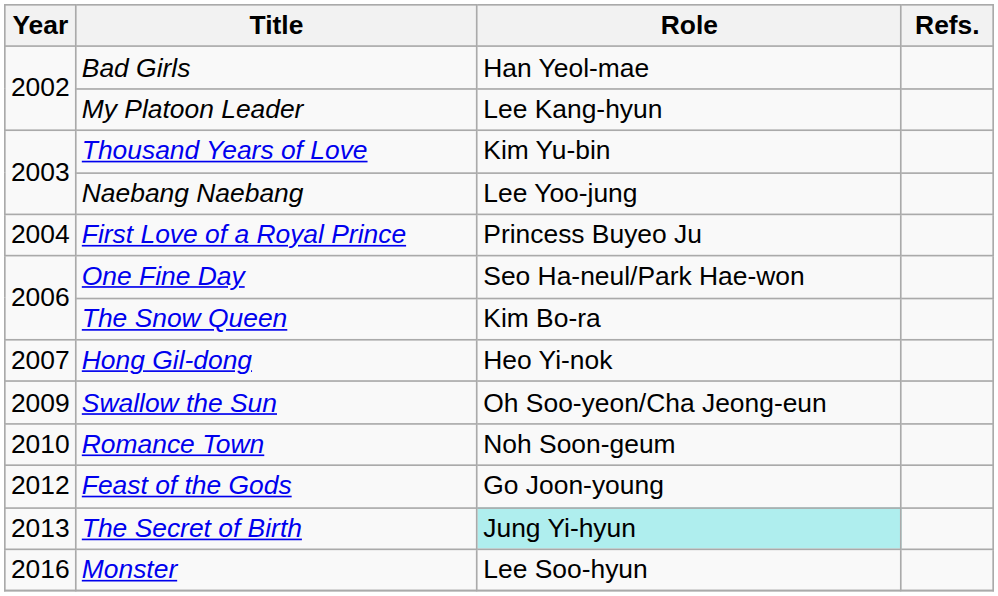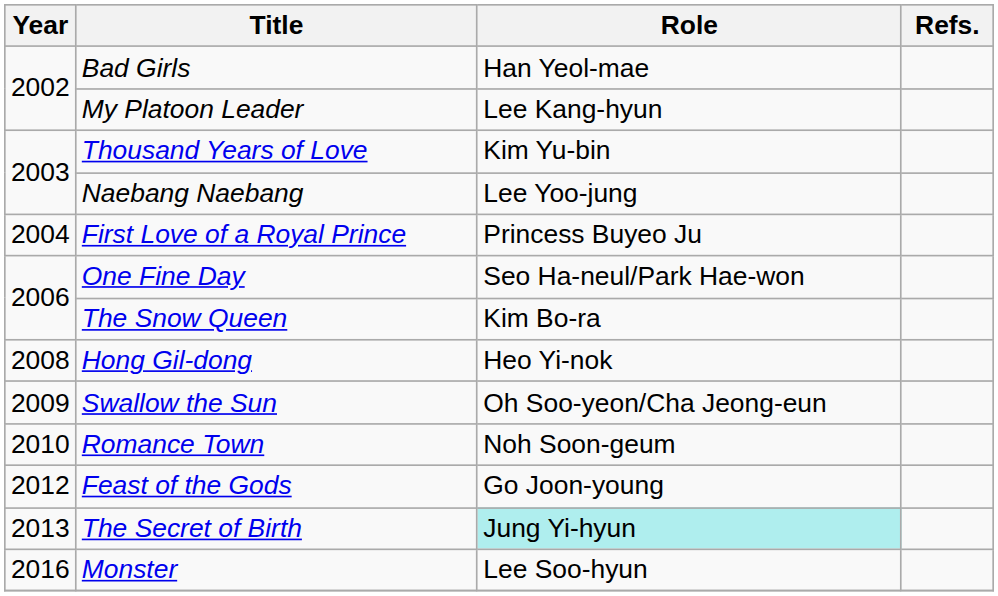 <table class="wikitable" style="width:600px">
 <tr>
 <th width=10>Year</th>
 <th>Title</th>
 <th>Role</th>
 <th>Refs.</th>
 </tr>
 <tr>
 <td rowspan=2>2002</td>
 <td><em>Bad Girls</em></td>
 <td>Han Yeol-mae</td>
 <td></td>
 </tr>
 <tr>
 <td><em>My Platoon Leader</em></td>
 <td>Lee Kang-hyun</td>
 <td></td>
 </tr>
 <tr>
 <td rowspan=2>2003</td>
 <td><em><a href='#'>Thousand Years of Love</a></em></td>
 <td>Kim Yu-bin</td>
 <td></td>
 </tr>
 <tr>
 <td><em>Naebang Naebang</em></td>
 <td>Lee Yoo-jung</td>
 <td></td>
 </tr>
 <tr>
 <td>2004</td>
 <td><em><a href='#'>First Love of a Royal Prince</a></em></td>
 <td>Princess Buyeo Ju</td>
 <td></td>
 </tr>
 <tr>
 <td rowspan=2>2006</td>
 <td><em><a href='#'>One Fine Day</a></em></td>
 <td>Seo Ha-neul/Park Hae-won</td>
 <td></td>
 </tr>
 <tr>
 <td><em><a href='#'>The Snow Queen</a></em></td>
 <td>Kim Bo-ra</td>
 <td></td>
 </tr>
 <tr>
-<td>2007</td>
+<td>2008</td>
 <td><em><a href='#'>Hong Gil-dong</a></em></td>
 <td>Heo Yi-nok</td>
 <td></td>
 </tr>
 <tr>
 <td>2009</td>
 <td><em><a href='#'>Swallow the Sun</a></em></td>
 <td>Oh Soo-yeon/Cha Jeong-eun</td>
 <td></td>
 </tr>
 <tr>
 <td>2010</td>
 <td><em><a href='#'>Romance Town</a></em></td>
 <td>Noh Soon-geum</td>
 <td></td>
 </tr>
 <tr>
 <td>2012</td>
 <td><em><a href='#'>Feast of the Gods</a></em></td>
 <td>Go Joon-young</td>
 <td></td>
 </tr>
 <tr>
 <td>2013</td>
 <td><em><a href='#'>The Secret of Birth</a></em></td>
 <td style="background: paleturquoise;">Jung Yi-hyun</td>
 <td></td>
 </tr>
 <tr>
 <td>2016</td>
 <td><em><a href='#'>Monster</a></em></td>
 <td>Lee Soo-hyun</td>
 <td></td>
 </tr>
 <tr>
 </tr>
 </table>
